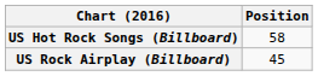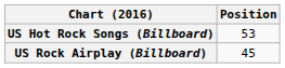 <table class="wikitable sortable plainrowheaders">
 <tr>
 <th>Chart (2016)</th>
 <th>Position</th>
 </tr>
 <tr>
 <th scope="row">US Hot Rock Songs (<em>Billboard</em>)</th>
-<td align="center">58</td>
+<td align="center">53</td>
 </tr>
 <tr>
 <th scope="row">US Rock Airplay (<em>Billboard</em>)</th>
 <td align="center">45</td>
 </tr>
 </table>
